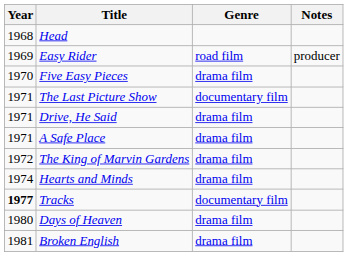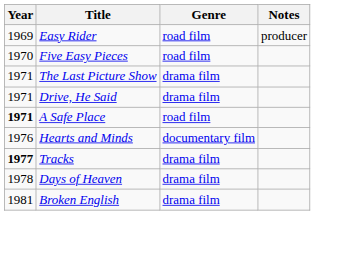 <table class="wikitable sortable">
 <tr>
 <th>Year</th>
 <th>Title</th>
 <th>Genre</th>
 <th class="unsortable">Notes</th>
-</tr>
-<tr>
-<td>1968</td>
-<td><em><a href='#'>Head</a></em></td>
-<td></td>
-<td></td>
 </tr>
 <tr>
 <td>1969</td>
 <td><em><a href='#'>Easy Rider</a></em></td>
 <td><a href='#'>road film</a></td>
 <td>producer</td>
 </tr>
 <tr>
 <td>1970</td>
 <td><em><a href='#'>Five Easy Pieces</a></em></td>
-<td><a href='#'>drama film</a></td>
+<td><a href='#'>road film</a></td>
 <td></td>
 </tr>
 <tr>
 <td>1971</td>
 <td><em><a href='#'>The Last Picture Show</a></em></td>
-<td><a href='#'>documentary film</a></td>
+<td><a href='#'>drama film</a></td>
 <td></td>
 </tr>
 <tr>
 <td>1971</td>
 <td><em><a href='#'>Drive, He Said</a></em></td>
 <td><a href='#'>drama film</a></td>
 <td></td>
 </tr>
 <tr>
-<td>1971</td>
+<td><strong>1971</strong></td>
 <td><em><a href='#'>A Safe Place</a></em></td>
-<td><a href='#'>drama film</a></td>
+<td><a href='#'>road film</a></td>
 <td></td>
 </tr>
 <tr>
-<td>1972</td>
-<td><em><a href='#'>The King of Marvin Gardens</a></em></td>
-<td><a href='#'>drama film</a></td>
-<td></td>
-</tr>
-<tr>
-<td>1974</td>
+<td>1976</td>
 <td><em><a href='#'>Hearts and Minds</a></em></td>
-<td><a href='#'>drama film</a></td>
+<td><a href='#'>documentary film</a></td>
 <td></td>
 </tr>
 <tr>
 <td><strong>1977</strong></td>
 <td><em><a href='#'>Tracks</a></em></td>
-<td><a href='#'>documentary film</a></td>
+<td><a href='#'>drama film</a></td>
 <td></td>
 </tr>
 <tr>
-<td>1980</td>
+<td>1978</td>
 <td><em><a href='#'>Days of Heaven</a></em></td>
 <td><a href='#'>drama film</a></td>
 <td></td>
 </tr>
 <tr>
 <td>1981</td>
 <td><em><a href='#'>Broken English</a></em></td>
 <td><a href='#'>drama film</a></td>
 <td></td>
 </tr>
 </table>
